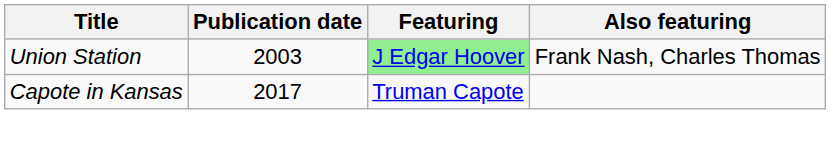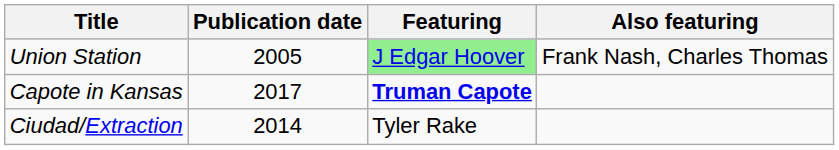 <table class="wikitable plainrowheaders sortable" style="margin-right: 0;">
 <tr>
 <th>Title</th>
 <th>Publication date</th>
 <th>Featuring</th>
 <th>Also featuring</th>
 </tr>
 <tr>
 <td><em>Union Station</em></td>
-<td style="text-align:center">2003</td>
+<td style="text-align:center">2005</td>
 <td style="background: lightgreen;"><a href='#'>J Edgar Hoover</a></td>
 <td>Frank Nash, Charles Thomas</td>
 </tr>
 <tr>
 <td><em>Capote in Kansas</em></td>
 <td style="text-align:center">2017</td>
-<td><a href='#'>Truman Capote</a></td>
+<td><strong><a href='#'>Truman Capote</a></strong></td>
+<td></td>
+</tr>
+<tr>
+<td><em>Ciudad/<a href='#'>Extraction</a></em></td>
+<td style="text-align:center">2014</td>
+<td>Tyler Rake</td>
 <td></td>
 </tr>
 </table>
